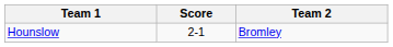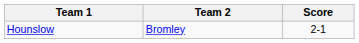 <table class="wikitable" style="font-size: 100%">
 <tr>
 <th width=200>Team 1</th>
+<th width=200>Team 2</th>
 <th width=100>Score</th>
-<th width=200>Team 2</th>
 </tr>
 <tr>
 <td><a href='#'>Hounslow</a></td>
+<td><a href='#'>Bromley</a></td>
 <td align=center>2-1</td>
-<td><a href='#'>Bromley</a></td>
 </tr>
 </table>
